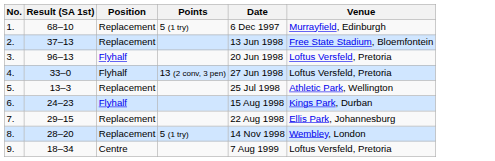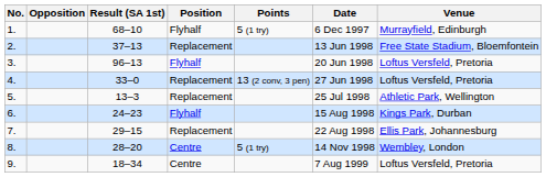 <table class="wikitable sortable">
 <tr>
 <th>No.</th>
+<th>Opposition</th>
 <th>Result (SA 1st)</th>
 <th>Position</th>
 <th>Points</th>
 <th>Date</th>
 <th>Venue</th>
 </tr>
 <tr>
 <td>1.</td>
+<td></td>
 <td align="center">68–10</td>
-<td>Replacement</td>
+<td>Flyhalf</td>
 <td>5 <small>(1 try)</small></td>
 <td>6 Dec 1997</td>
 <td><a href='#'>Murrayfield</a>, Edinburgh</td>
 </tr>
 <tr style="background: #D0E6FF;">
 <td>2.</td>
+<td></td>
 <td align="center">37–13</td>
 <td>Replacement</td>
 <td></td>
 <td>13 Jun 1998</td>
 <td><a href='#'>Free State Stadium</a>, Bloemfontein</td>
 </tr>
 <tr>
 <td>3.</td>
+<td></td>
 <td align="center">96–13</td>
 <td><a href='#'>Flyhalf</a></td>
 <td></td>
 <td>20 Jun 1998</td>
 <td><a href='#'>Loftus Versfeld</a>, Pretoria</td>
 </tr>
 <tr style="background: #D0E6FF;">
 <td>4.</td>
+<td></td>
 <td align="center">33–0</td>
-<td>Flyhalf</td>
+<td>Replacement</td>
 <td>13 <small>(2 conv, 3 pen)</small></td>
 <td>27 Jun 1998</td>
 <td>Loftus Versfeld, Pretoria</td>
 </tr>
 <tr>
 <td>5.</td>
+<td></td>
 <td align="center">13–3</td>
 <td>Replacement</td>
 <td></td>
 <td>25 Jul 1998</td>
 <td><a href='#'>Athletic Park</a>, Wellington</td>
 </tr>
 <tr style="background: #D0E6FF;">
 <td>6.</td>
+<td></td>
 <td align="center">24–23</td>
 <td><a href='#'>Flyhalf</a></td>
 <td></td>
 <td>15 Aug 1998</td>
 <td><a href='#'>Kings Park</a>, Durban</td>
 </tr>
 <tr>
 <td>7.</td>
+<td></td>
 <td align="center">29–15</td>
 <td>Replacement</td>
 <td></td>
 <td>22 Aug 1998</td>
 <td><a href='#'>Ellis Park</a>, Johannesburg</td>
 </tr>
 <tr style="background: #D0E6FF;">
 <td>8.</td>
+<td></td>
 <td align="center">28–20</td>
-<td>Replacement</td>
+<td><a href='#'>Centre</a></td>
 <td>5 <small>(1 try)</small></td>
 <td>14 Nov 1998</td>
 <td><a href='#'>Wembley</a>, London</td>
 </tr>
 <tr>
 <td>9.</td>
+<td></td>
 <td align="center">18–34</td>
 <td>Centre</td>
 <td></td>
 <td>7 Aug 1999</td>
 <td>Loftus Versfeld, Pretoria</td>
 </tr>
 </table>
